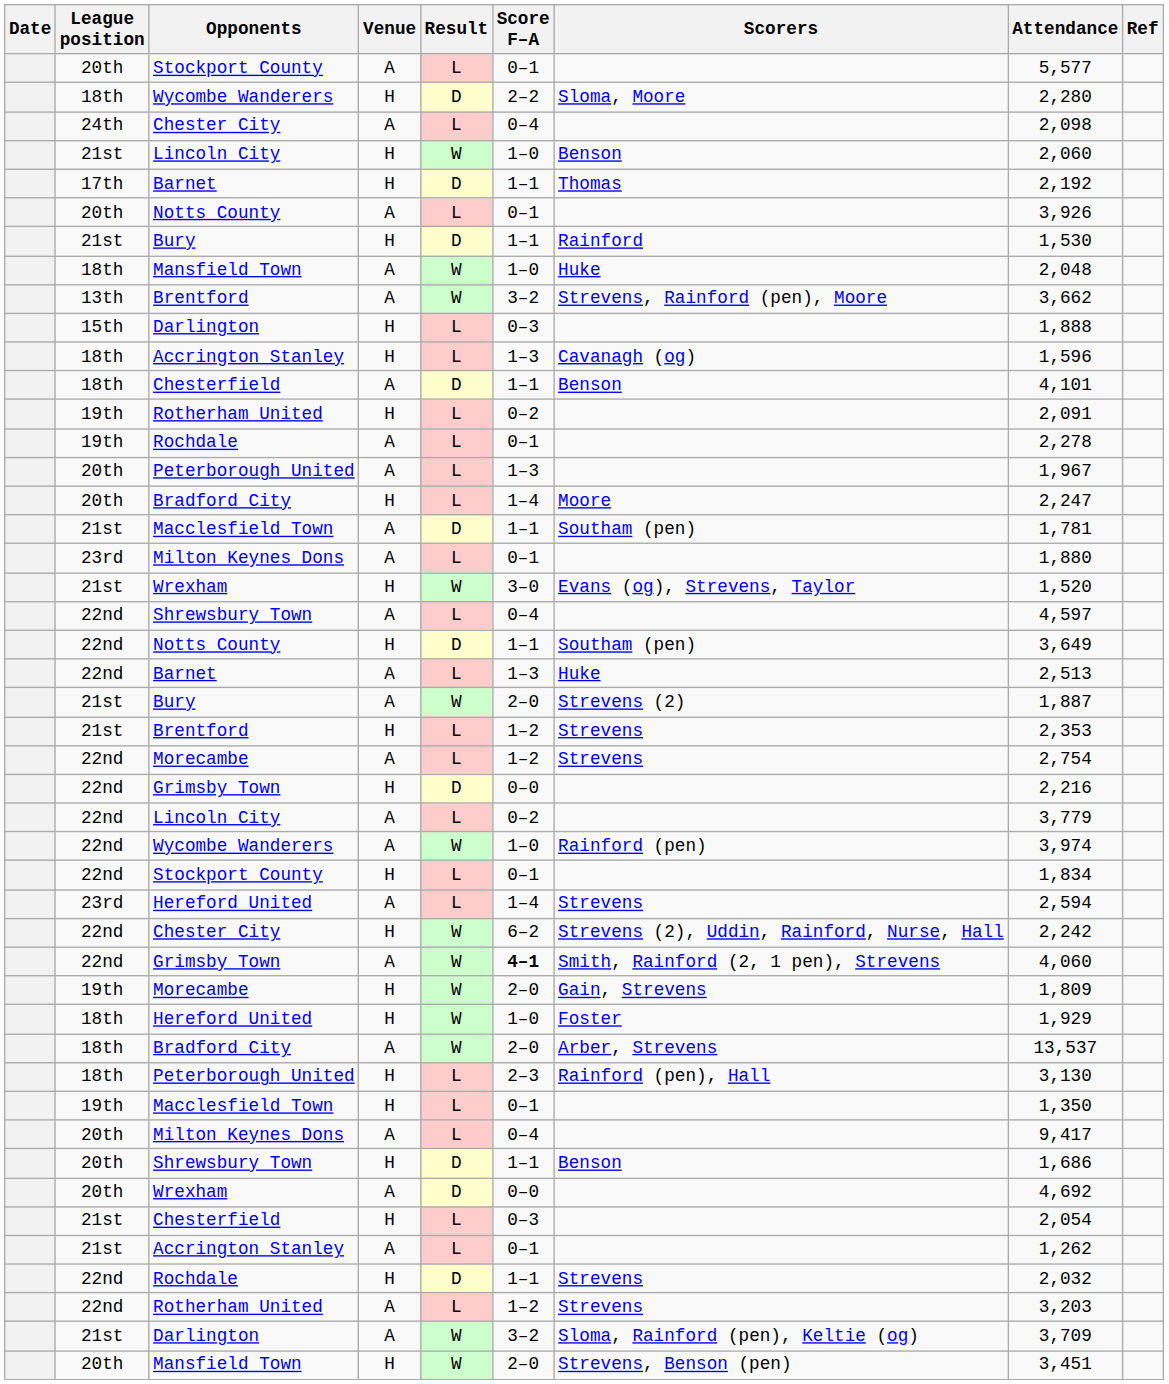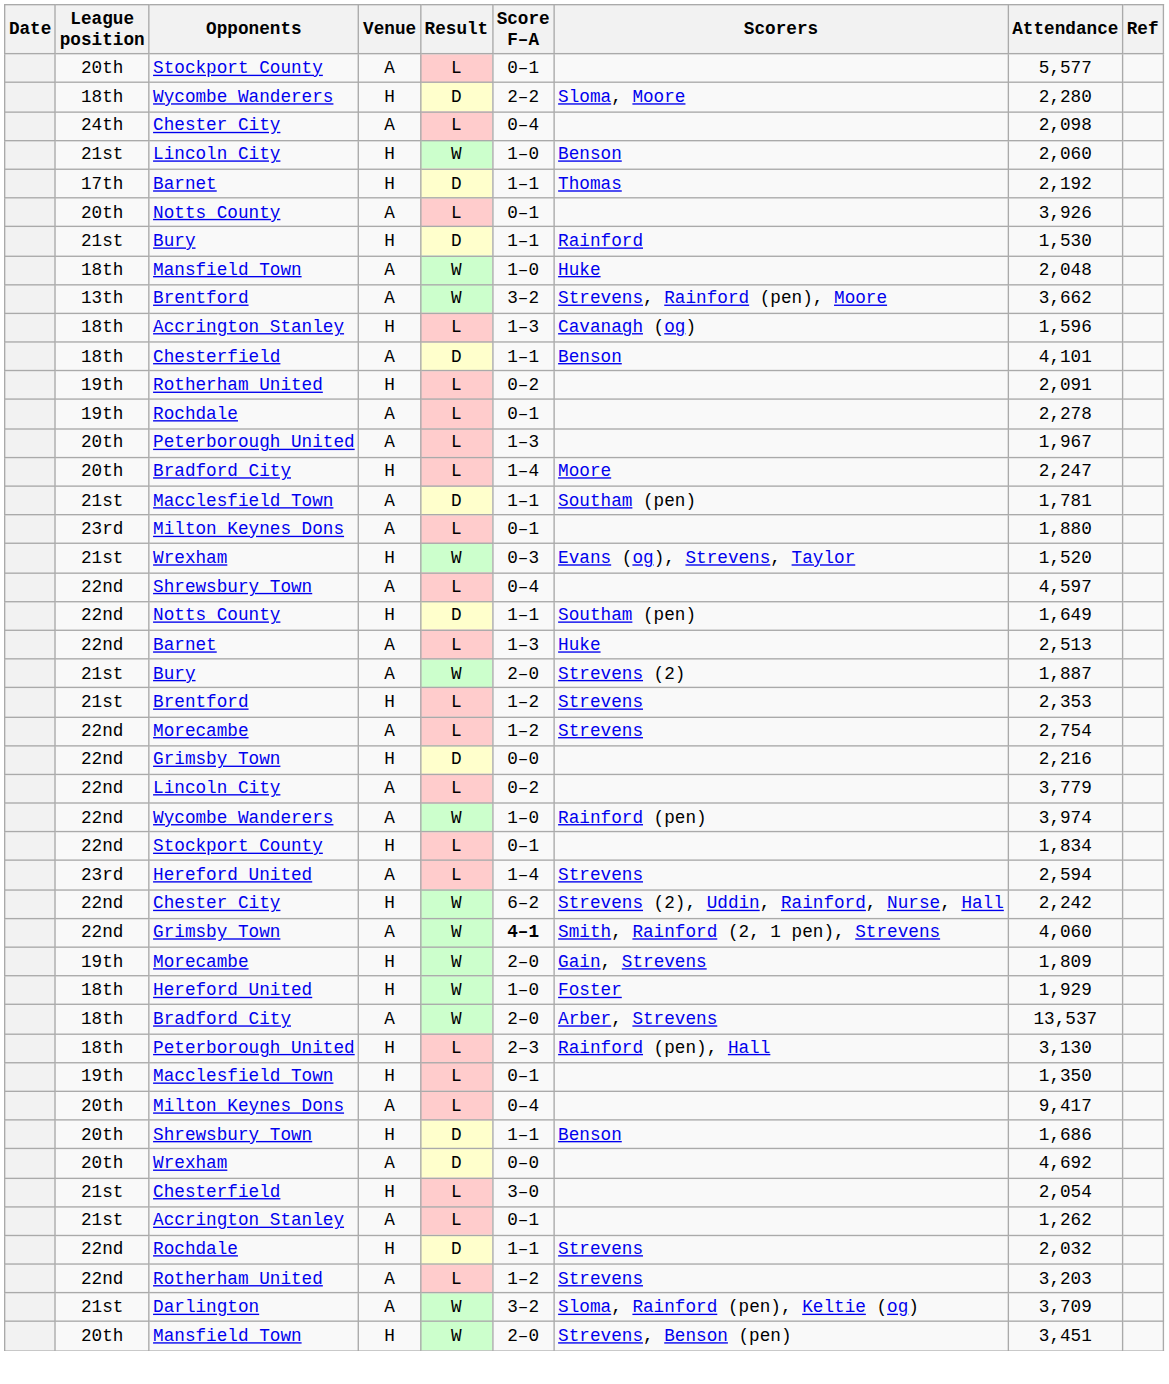 <table class="wikitable plainrowheaders sortable" style="text-align:center">
 <tr>
 <th scope="col">Date</th>
 <th scope="col">League<br>position</th>
 <th scope="col">Opponents</th>
 <th scope="col">Venue</th>
 <th scope="col">Result</th>
 <th scope="col">Score<br>F–A</th>
 <th scope="col" class="unsortable">Scorers</th>
 <th scope="col">Attendance</th>
 <th scope="col" class="unsortable">Ref</th>
 </tr>
 <tr>
 <th scope="row"></th>
 <td>20th</td>
 <td align="left"><a href='#'>Stockport County</a></td>
 <td>A</td>
 <td style="background-color:#FFCCCC">L</td>
 <td>0–1</td>
 <td align="left"></td>
 <td>5,577</td>
 <td></td>
 </tr>
 <tr>
 <th scope="row"></th>
 <td>18th</td>
 <td align="left"><a href='#'>Wycombe Wanderers</a></td>
 <td>H</td>
 <td style="background-color:#FFFFCC">D</td>
 <td>2–2</td>
 <td align="left"><a href='#'>Sloma</a>, <a href='#'>Moore</a></td>
 <td>2,280</td>
 <td></td>
 </tr>
 <tr>
 <th scope="row"></th>
 <td>24th</td>
 <td align="left"><a href='#'>Chester City</a></td>
 <td>A</td>
 <td style="background-color:#FFCCCC">L</td>
 <td>0–4</td>
 <td align="left"></td>
 <td>2,098</td>
 <td></td>
 </tr>
 <tr>
 <th scope="row"></th>
 <td>21st</td>
 <td align="left"><a href='#'>Lincoln City</a></td>
 <td>H</td>
 <td style="background-color:#CCFFCC">W</td>
 <td>1–0</td>
 <td align="left"><a href='#'>Benson</a></td>
 <td>2,060</td>
 <td></td>
 </tr>
 <tr>
 <th scope="row"></th>
 <td>17th</td>
 <td align="left"><a href='#'>Barnet</a></td>
 <td>H</td>
 <td style="background-color:#FFFFCC">D</td>
 <td>1–1</td>
 <td align="left"><a href='#'>Thomas</a></td>
 <td>2,192</td>
 <td></td>
 </tr>
 <tr>
 <th scope="row"></th>
 <td>20th</td>
 <td align="left"><a href='#'>Notts County</a></td>
 <td>A</td>
 <td style="background-color:#FFCCCC">L</td>
 <td>0–1</td>
 <td align="left"></td>
 <td>3,926</td>
 <td></td>
 </tr>
 <tr>
 <th scope="row"></th>
 <td>21st</td>
 <td align="left"><a href='#'>Bury</a></td>
 <td>H</td>
 <td style="background-color:#FFFFCC">D</td>
 <td>1–1</td>
 <td align="left"><a href='#'>Rainford</a></td>
 <td>1,530</td>
 <td></td>
 </tr>
 <tr>
 <th scope="row"></th>
 <td>18th</td>
 <td align="left"><a href='#'>Mansfield Town</a></td>
 <td>A</td>
 <td style="background-color:#CCFFCC">W</td>
 <td>1–0</td>
 <td align="left"><a href='#'>Huke</a></td>
 <td>2,048</td>
 <td></td>
 </tr>
 <tr>
 <th scope="row"></th>
 <td>13th</td>
 <td align="left"><a href='#'>Brentford</a></td>
 <td>A</td>
 <td style="background-color:#CCFFCC">W</td>
 <td>3–2</td>
 <td align="left"><a href='#'>Strevens</a>, <a href='#'>Rainford</a> (pen), <a href='#'>Moore</a></td>
 <td>3,662</td>
 <td></td>
 </tr>
 <tr>
 <th scope="row"></th>
-<td>15th</td>
-<td align="left"><a href='#'>Darlington</a></td>
-<td>H</td>
-<td style="background-color:#FFCCCC">L</td>
-<td>0–3</td>
-<td align="left"></td>
-<td>1,888</td>
-<td></td>
-</tr>
-<tr>
-<th scope="row"></th>
 <td>18th</td>
 <td align="left"><a href='#'>Accrington Stanley</a></td>
 <td>H</td>
 <td style="background-color:#FFCCCC">L</td>
 <td>1–3</td>
 <td align="left"><a href='#'>Cavanagh</a> (<a href='#'>og</a>)</td>
 <td>1,596</td>
 <td></td>
 </tr>
 <tr>
 <th scope="row"></th>
 <td>18th</td>
 <td align="left"><a href='#'>Chesterfield</a></td>
 <td>A</td>
 <td style="background-color:#FFFFCC">D</td>
 <td>1–1</td>
 <td align="left"><a href='#'>Benson</a></td>
 <td>4,101</td>
 <td></td>
 </tr>
 <tr>
 <th scope="row"></th>
 <td>19th</td>
 <td align="left"><a href='#'>Rotherham United</a></td>
 <td>H</td>
 <td style="background-color:#FFCCCC">L</td>
 <td>0–2</td>
 <td align="left"></td>
 <td>2,091</td>
 <td></td>
 </tr>
 <tr>
 <th scope="row"></th>
 <td>19th</td>
 <td align="left"><a href='#'>Rochdale</a></td>
 <td>A</td>
 <td style="background-color:#FFCCCC">L</td>
 <td>0–1</td>
 <td align="left"></td>
 <td>2,278</td>
 <td></td>
 </tr>
 <tr>
 <th scope="row"></th>
 <td>20th</td>
 <td align="left"><a href='#'>Peterborough United</a></td>
 <td>A</td>
 <td style="background-color:#FFCCCC">L</td>
 <td>1–3</td>
 <td align="left"></td>
 <td>1,967</td>
 <td></td>
 </tr>
 <tr>
 <th scope="row"></th>
 <td>20th</td>
 <td align="left"><a href='#'>Bradford City</a></td>
 <td>H</td>
 <td style="background-color:#FFCCCC">L</td>
 <td>1–4</td>
 <td align="left"><a href='#'>Moore</a></td>
 <td>2,247</td>
 <td></td>
 </tr>
 <tr>
 <th scope="row"></th>
 <td>21st</td>
 <td align="left"><a href='#'>Macclesfield Town</a></td>
 <td>A</td>
 <td style="background-color:#FFFFCC">D</td>
 <td>1–1</td>
 <td align="left"><a href='#'>Southam</a> (pen)</td>
 <td>1,781</td>
 <td></td>
 </tr>
 <tr>
 <th scope="row"></th>
 <td>23rd</td>
 <td align="left"><a href='#'>Milton Keynes Dons</a></td>
 <td>A</td>
 <td style="background-color:#FFCCCC">L</td>
 <td>0–1</td>
 <td align="left"></td>
 <td>1,880</td>
 <td></td>
 </tr>
 <tr>
 <th scope="row"></th>
 <td>21st</td>
 <td align="left"><a href='#'>Wrexham</a></td>
 <td>H</td>
 <td style="background-color:#CCFFCC">W</td>
-<td>3–0</td>
+<td>0–3</td>
 <td align="left"><a href='#'>Evans</a> (<a href='#'>og</a>), <a href='#'>Strevens</a>, <a href='#'>Taylor</a></td>
 <td>1,520</td>
 <td></td>
 </tr>
 <tr>
 <th scope="row"></th>
 <td>22nd</td>
 <td align="left"><a href='#'>Shrewsbury Town</a></td>
 <td>A</td>
 <td style="background-color:#FFCCCC">L</td>
 <td>0–4</td>
 <td align="left"></td>
 <td>4,597</td>
 <td></td>
 </tr>
 <tr>
 <th scope="row"></th>
 <td>22nd</td>
 <td align="left"><a href='#'>Notts County</a></td>
 <td>H</td>
 <td style="background-color:#FFFFCC">D</td>
 <td>1–1</td>
 <td align="left"><a href='#'>Southam</a> (pen)</td>
-<td>3,649</td>
+<td>1,649</td>
 <td></td>
 </tr>
 <tr>
 <th scope="row"></th>
 <td>22nd</td>
 <td align="left"><a href='#'>Barnet</a></td>
 <td>A</td>
 <td style="background-color:#FFCCCC">L</td>
 <td>1–3</td>
 <td align="left"><a href='#'>Huke</a></td>
 <td>2,513</td>
 <td></td>
 </tr>
 <tr>
 <th scope="row"></th>
 <td>21st</td>
 <td align="left"><a href='#'>Bury</a></td>
 <td>A</td>
 <td style="background-color:#CCFFCC">W</td>
 <td>2–0</td>
 <td align="left"><a href='#'>Strevens</a> (2)</td>
 <td>1,887</td>
 <td></td>
 </tr>
 <tr>
 <th scope="row"></th>
 <td>21st</td>
 <td align="left"><a href='#'>Brentford</a></td>
 <td>H</td>
 <td style="background-color:#FFCCCC">L</td>
 <td>1–2</td>
 <td align="left"><a href='#'>Strevens</a></td>
 <td>2,353</td>
 <td></td>
 </tr>
 <tr>
 <th scope="row"></th>
 <td>22nd</td>
 <td align="left"><a href='#'>Morecambe</a></td>
 <td>A</td>
 <td style="background-color:#FFCCCC">L</td>
 <td>1–2</td>
 <td align="left"><a href='#'>Strevens</a></td>
 <td>2,754</td>
 <td></td>
 </tr>
 <tr>
 <th scope="row"></th>
 <td>22nd</td>
 <td align="left"><a href='#'>Grimsby Town</a></td>
 <td>H</td>
 <td style="background-color:#FFFFCC">D</td>
 <td>0–0</td>
 <td align="left"></td>
 <td>2,216</td>
 <td></td>
 </tr>
 <tr>
 <th scope="row"></th>
 <td>22nd</td>
 <td align="left"><a href='#'>Lincoln City</a></td>
 <td>A</td>
 <td style="background-color:#FFCCCC">L</td>
 <td>0–2</td>
 <td align="left"></td>
 <td>3,779</td>
 <td></td>
 </tr>
 <tr>
 <th scope="row"></th>
 <td>22nd</td>
 <td align="left"><a href='#'>Wycombe Wanderers</a></td>
 <td>A</td>
 <td style="background-color:#CCFFCC">W</td>
 <td>1–0</td>
 <td align="left"><a href='#'>Rainford</a> (pen)</td>
 <td>3,974</td>
 <td></td>
 </tr>
 <tr>
 <th scope="row"></th>
 <td>22nd</td>
 <td align="left"><a href='#'>Stockport County</a></td>
 <td>H</td>
 <td style="background-color:#FFCCCC">L</td>
 <td>0–1</td>
 <td align="left"></td>
 <td>1,834</td>
 <td></td>
 </tr>
 <tr>
 <th scope="row"></th>
 <td>23rd</td>
 <td align="left"><a href='#'>Hereford United</a></td>
 <td>A</td>
 <td style="background-color:#FFCCCC">L</td>
 <td>1–4</td>
 <td align="left"><a href='#'>Strevens</a></td>
 <td>2,594</td>
 <td></td>
 </tr>
 <tr>
 <th scope="row"></th>
 <td>22nd</td>
 <td align="left"><a href='#'>Chester City</a></td>
 <td>H</td>
 <td style="background-color:#CCFFCC">W</td>
 <td>6–2</td>
 <td align="left"><a href='#'>Strevens</a> (2), <a href='#'>Uddin</a>, <a href='#'>Rainford</a>, <a href='#'>Nurse</a>, <a href='#'>Hall</a></td>
 <td>2,242</td>
 <td></td>
 </tr>
 <tr>
 <th scope="row"></th>
 <td>22nd</td>
 <td align="left"><a href='#'>Grimsby Town</a></td>
 <td>A</td>
 <td style="background-color:#CCFFCC">W</td>
 <td><strong>4–1</strong></td>
 <td align="left"><a href='#'>Smith</a>, <a href='#'>Rainford</a> (2, 1 pen), <a href='#'>Strevens</a></td>
 <td>4,060</td>
 <td></td>
 </tr>
 <tr>
 <th scope="row"></th>
 <td>19th</td>
 <td align="left"><a href='#'>Morecambe</a></td>
 <td>H</td>
 <td style="background-color:#CCFFCC">W</td>
 <td>2–0</td>
 <td align="left"><a href='#'>Gain</a>, <a href='#'>Strevens</a></td>
 <td>1,809</td>
 <td></td>
 </tr>
 <tr>
 <th scope="row"></th>
 <td>18th</td>
 <td align="left"><a href='#'>Hereford United</a></td>
 <td>H</td>
 <td style="background-color:#CCFFCC">W</td>
 <td>1–0</td>
 <td align="left"><a href='#'>Foster</a></td>
 <td>1,929</td>
 <td></td>
 </tr>
 <tr>
 <th scope="row"></th>
 <td>18th</td>
 <td align="left"><a href='#'>Bradford City</a></td>
 <td>A</td>
 <td style="background-color:#CCFFCC">W</td>
 <td>2–0</td>
 <td align="left"><a href='#'>Arber</a>, <a href='#'>Strevens</a></td>
 <td>13,537</td>
 <td></td>
 </tr>
 <tr>
 <th scope="row"></th>
 <td>18th</td>
 <td align="left"><a href='#'>Peterborough United</a></td>
 <td>H</td>
 <td style="background-color:#FFCCCC">L</td>
 <td>2–3</td>
 <td align="left"><a href='#'>Rainford</a> (pen), <a href='#'>Hall</a></td>
 <td>3,130</td>
 <td></td>
 </tr>
 <tr>
 <th scope="row"></th>
 <td>19th</td>
 <td align="left"><a href='#'>Macclesfield Town</a></td>
 <td>H</td>
 <td style="background-color:#FFCCCC">L</td>
 <td>0–1</td>
 <td align="left"></td>
 <td>1,350</td>
 <td></td>
 </tr>
 <tr>
 <th scope="row"></th>
 <td>20th</td>
 <td align="left"><a href='#'>Milton Keynes Dons</a></td>
 <td>A</td>
 <td style="background-color:#FFCCCC">L</td>
 <td>0–4</td>
 <td align="left"></td>
 <td>9,417</td>
 <td></td>
 </tr>
 <tr>
 <th scope="row"></th>
 <td>20th</td>
 <td align="left"><a href='#'>Shrewsbury Town</a></td>
 <td>H</td>
 <td style="background-color:#FFFFCC">D</td>
 <td>1–1</td>
 <td align="left"><a href='#'>Benson</a></td>
 <td>1,686</td>
 <td></td>
 </tr>
 <tr>
 <th scope="row"></th>
 <td>20th</td>
 <td align="left"><a href='#'>Wrexham</a></td>
 <td>A</td>
 <td style="background-color:#FFFFCC">D</td>
 <td>0–0</td>
 <td align="left"></td>
 <td>4,692</td>
 <td></td>
 </tr>
 <tr>
 <th scope="row"></th>
 <td>21st</td>
 <td align="left"><a href='#'>Chesterfield</a></td>
 <td>H</td>
 <td style="background-color:#FFCCCC">L</td>
-<td>0–3</td>
+<td>3–0</td>
 <td align="left"></td>
 <td>2,054</td>
 <td></td>
 </tr>
 <tr>
 <th scope="row"></th>
 <td>21st</td>
 <td align="left"><a href='#'>Accrington Stanley</a></td>
 <td>A</td>
 <td style="background-color:#FFCCCC">L</td>
 <td>0–1</td>
 <td align="left"></td>
 <td>1,262</td>
 <td></td>
 </tr>
 <tr>
 <th scope="row"></th>
 <td>22nd</td>
 <td align="left"><a href='#'>Rochdale</a></td>
 <td>H</td>
 <td style="background-color:#FFFFCC">D</td>
 <td>1–1</td>
 <td align="left"><a href='#'>Strevens</a></td>
 <td>2,032</td>
 <td></td>
 </tr>
 <tr>
 <th scope="row"></th>
 <td>22nd</td>
 <td align="left"><a href='#'>Rotherham United</a></td>
 <td>A</td>
 <td style="background-color:#FFCCCC">L</td>
 <td>1–2</td>
 <td align="left"><a href='#'>Strevens</a></td>
 <td>3,203</td>
 <td></td>
 </tr>
 <tr>
 <th scope="row"></th>
 <td>21st</td>
 <td align="left"><a href='#'>Darlington</a></td>
 <td>A</td>
 <td style="background-color:#CCFFCC">W</td>
 <td>3–2</td>
 <td align="left"><a href='#'>Sloma</a>, <a href='#'>Rainford</a> (pen), <a href='#'>Keltie</a> (<a href='#'>og</a>)</td>
 <td>3,709</td>
 <td></td>
 </tr>
 <tr>
 <th scope="row"></th>
 <td>20th</td>
 <td align="left"><a href='#'>Mansfield Town</a></td>
 <td>H</td>
 <td style="background-color:#CCFFCC">W</td>
 <td>2–0</td>
 <td align="left"><a href='#'>Strevens</a>, <a href='#'>Benson</a> (pen)</td>
 <td>3,451</td>
 <td></td>
 </tr>
 </table>
